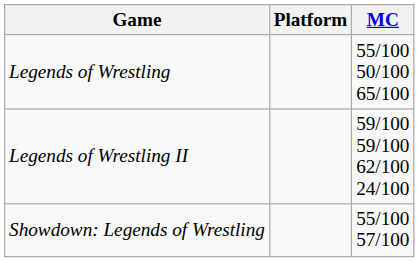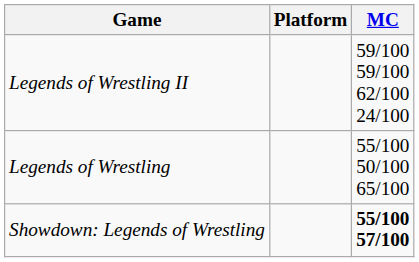 <table class="wikitable sortable" style="text-align: centre;">
 <tr>
 <th>Game</th>
 <th>Platform</th>
 <th><a href='#'>MC</a></th>
 </tr>
 <tr>
+<td style="text-align: left;"><em>Legends of Wrestling II</em></td>
+<td></td>
+<td>59/100 <br>59/100 <br>62/100 <br>24/100 </td>
+</tr>
+<tr>
 <td style="text-align: left;"><em>Legends of Wrestling</em></td>
 <td></td>
 <td>55/100 <br>50/100 <br>65/100 </td>
 </tr>
 <tr>
-<td style="text-align: left;"><em>Legends of Wrestling II</em></td>
-<td></td>
-<td>59/100 <br>59/100 <br>62/100 <br>24/100 </td>
-</tr>
-<tr>
 <td style="text-align: left;"><em>Showdown: Legends of Wrestling</em></td>
 <td></td>
-<td>55/100 <br>57/100 </td>
+<td><strong>55/100 <br>57/100 </strong></td>
 </tr>
 </table>
